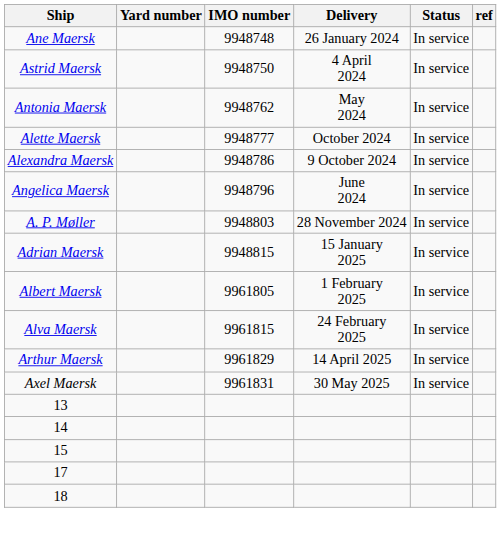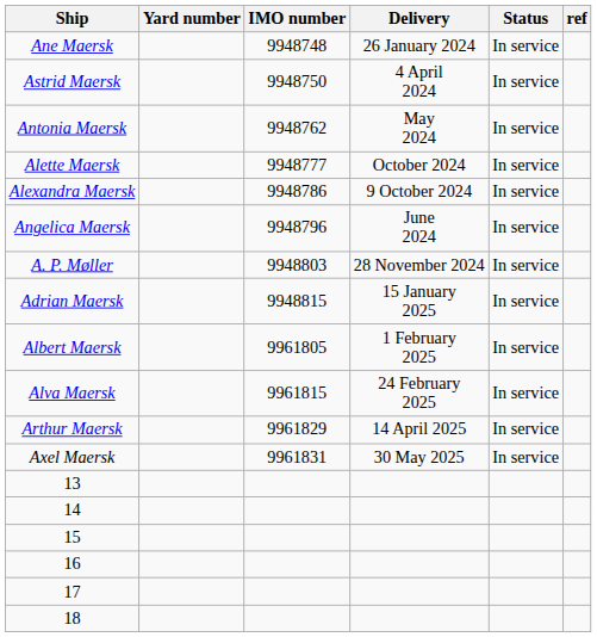 <table class="wikitable" style="text-align:center">
 <tr>
 <th>Ship</th>
 <th>Yard number</th>
 <th>IMO number</th>
 <th>Delivery</th>
 <th>Status</th>
 <th>ref</th>
 </tr>
 <tr>
 <td><em><a href='#'>Ane Maersk</a></em></td>
 <td></td>
 <td>9948748</td>
 <td>26 January 2024</td>
 <td>In service</td>
 <td></td>
 </tr>
 <tr>
 <td><em><a href='#'>Astrid Maersk</a></em></td>
 <td></td>
 <td>9948750</td>
 <td>4 April <br>2024</td>
 <td>In service</td>
 <td></td>
 </tr>
 <tr>
 <td><em><a href='#'>Antonia Maersk</a></em></td>
 <td></td>
 <td>9948762</td>
 <td>May <br>2024</td>
 <td>In service</td>
 <td></td>
 </tr>
 <tr>
 <td><em><a href='#'>Alette Maersk</a></em></td>
 <td></td>
 <td>9948777</td>
 <td>October 2024</td>
 <td>In service</td>
 <td></td>
 </tr>
 <tr>
 <td><em><a href='#'>Alexandra Maersk</a></em></td>
 <td></td>
 <td>9948786</td>
 <td>9 October 2024</td>
 <td>In service</td>
 <td></td>
 </tr>
 <tr>
 <td><em><a href='#'>Angelica Maersk</a></em></td>
 <td></td>
 <td>9948796</td>
 <td>June<br> 2024</td>
 <td>In service</td>
 <td></td>
 </tr>
 <tr>
 <td><em><a href='#'>A. P. Møller</a></em></td>
 <td></td>
 <td>9948803</td>
 <td>28 November 2024</td>
 <td>In service</td>
 <td></td>
 </tr>
 <tr>
 <td><em><a href='#'>Adrian Maersk</a></em></td>
 <td></td>
 <td>9948815</td>
 <td>15 January<br> 2025</td>
 <td>In service</td>
 <td></td>
 </tr>
 <tr>
 <td><em><a href='#'>Albert Maersk</a></em></td>
 <td></td>
 <td>9961805</td>
 <td>1 February<br>2025</td>
 <td>In service</td>
 <td></td>
 </tr>
 <tr>
 <td><em><a href='#'>Alva Maersk</a></em></td>
 <td></td>
 <td>9961815</td>
 <td>24 February<br>2025</td>
 <td>In service</td>
 <td></td>
 </tr>
 <tr>
 <td><em><a href='#'>Arthur Maersk</a></em></td>
 <td></td>
 <td>9961829</td>
 <td>14 April 2025</td>
 <td>In service</td>
 <td></td>
 </tr>
 <tr>
 <td><em>Axel Maersk</em></td>
 <td></td>
 <td>9961831</td>
 <td>30 May 2025</td>
 <td>In service</td>
 <td></td>
 </tr>
 <tr>
 <td>13</td>
 <td></td>
 <td></td>
 <td></td>
 <td></td>
 <td></td>
 </tr>
 <tr>
 <td>14</td>
 <td></td>
 <td></td>
 <td></td>
 <td></td>
 <td></td>
 </tr>
 <tr>
 <td>15</td>
 <td></td>
 <td></td>
 <td></td>
 <td></td>
 <td></td>
 </tr>
 <tr>
+<td>16</td>
+<td></td>
+<td></td>
+<td></td>
+<td></td>
+<td></td>
+</tr>
+<tr>
 <td>17</td>
 <td></td>
 <td></td>
 <td></td>
 <td></td>
 <td></td>
 </tr>
 <tr>
 <td>18</td>
 <td></td>
 <td></td>
 <td></td>
 <td></td>
 <td></td>
 </tr>
 </table>
